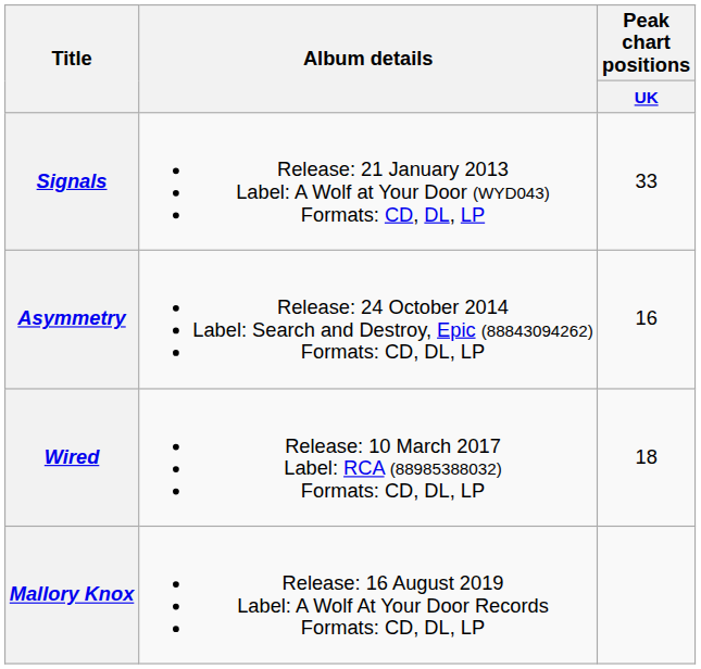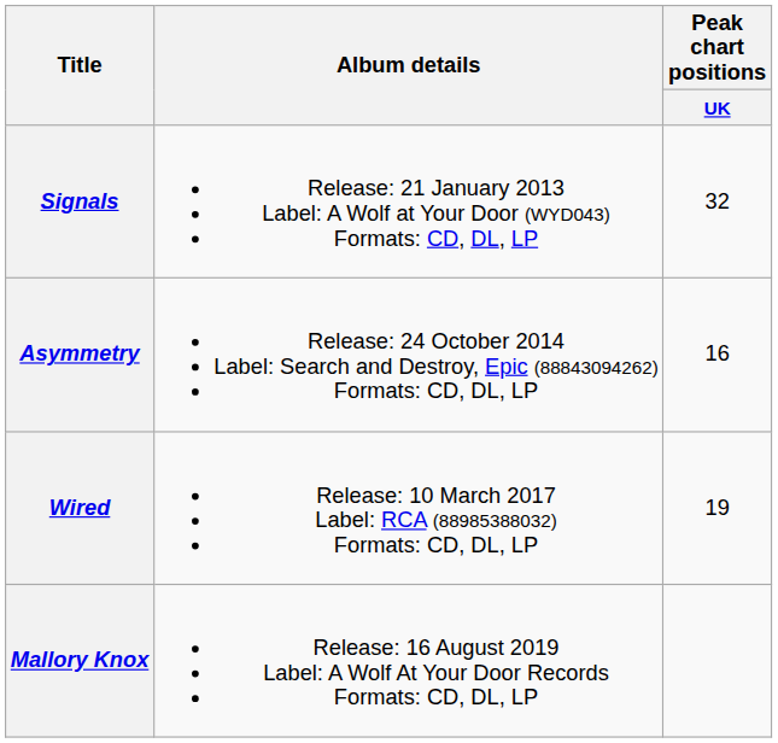 <table class="wikitable plainrowheaders" style="text-align:center;">
 <tr>
 <th scope="col" rowspan="2">Title</th>
 <th scope="col" rowspan="2">Album details</th>
 <th scope="col">Peak chart<br>positions</th>
 </tr>
 <tr>
 <th style="width:30px;"><small><a href='#'>UK</a></small><br></th>
 </tr>
 <tr>
 <th scope="row"><em><a href='#'>Signals</a></em></th>
 <td><br><ul><li>Release: 21 January 2013</li><li>Label: A Wolf at Your Door <small>(WYD043)</small></li><li>Formats: <a href='#'>CD</a>, <a href='#'>DL</a>, <a href='#'>LP</a></li></ul></td>
-<td style="text-align:center;">33</td>
+<td style="text-align:center;">32</td>
 </tr>
 <tr>
 <th scope="row"><em><a href='#'>Asymmetry</a></em></th>
 <td><br><ul><li>Release: 24 October 2014</li><li>Label: Search and Destroy, <a href='#'>Epic</a> <small>(88843094262)</small></li><li>Formats: CD, DL, LP</li></ul></td>
 <td style="text-align:center;">16</td>
 </tr>
 <tr>
 <th scope="row"><em><a href='#'>Wired</a></em></th>
 <td><br><ul><li>Release: 10 March 2017</li><li>Label: <a href='#'>RCA</a> <small>(88985388032)</small></li><li>Formats: CD, DL, LP</li></ul></td>
-<td style="text-align:center;">18</td>
+<td style="text-align:center;">19</td>
 </tr>
 <tr>
 <th scope="row"><em><a href='#'>Mallory Knox</a></em></th>
 <td><br><ul><li>Release: 16 August 2019</li><li>Label: A Wolf At Your Door Records</li><li>Formats: CD, DL, LP</li></ul></td>
 <td style="text-align:center;"></td>
 </tr>
 </table>
